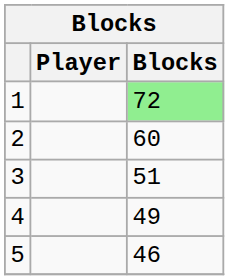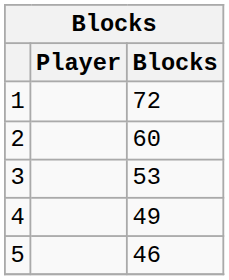 <table class="wikitable">
 <tr>
 <th colspan="3">Blocks</th>
 </tr>
 <tr>
 <th></th>
 <th>Player</th>
 <th>Blocks</th>
 </tr>
 <tr>
 <td>1</td>
 <td></td>
-<td style="background: lightgreen;">72</td>
+<td>72</td>
 </tr>
 <tr>
 <td>2</td>
 <td></td>
 <td>60</td>
 </tr>
 <tr>
 <td>3</td>
 <td></td>
-<td>51</td>
+<td>53</td>
 </tr>
 <tr>
 <td>4</td>
 <td></td>
 <td>49</td>
 </tr>
 <tr>
 <td>5</td>
 <td></td>
 <td>46</td>
 </tr>
 <tr>
 </tr>
 </table>
